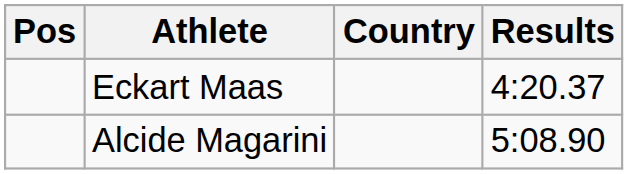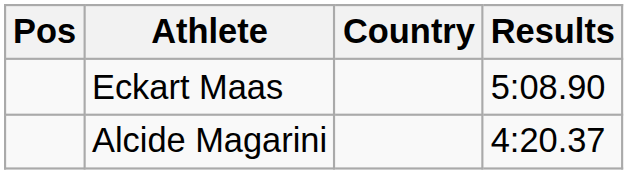 <table class="wikitable">
 <tr>
 <th>Pos</th>
 <th>Athlete</th>
 <th>Country</th>
 <th>Results</th>
 </tr>
 <tr>
 <td align="center"></td>
 <td>Eckart Maas</td>
 <td></td>
-<td>4:20.37</td>
+<td>5:08.90</td>
 </tr>
 <tr>
 <td align="center"></td>
 <td>Alcide Magarini</td>
 <td></td>
-<td>5:08.90</td>
+<td>4:20.37</td>
 </tr>
 </table>
